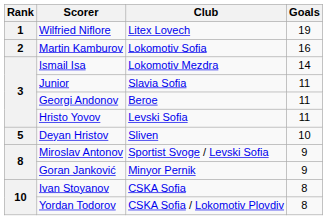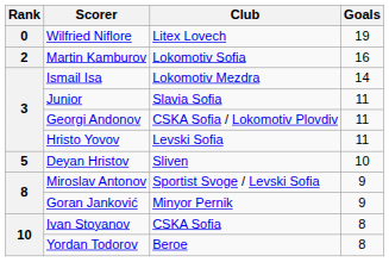 <table class="wikitable" style="text-align:center">
 <tr>
 <th>Rank</th>
 <th>Scorer</th>
 <th>Club</th>
 <th>Goals</th>
 </tr>
 <tr>
-<th>1</th>
+<th>0</th>
 <td align="left"> <a href='#'>Wilfried Niflore</a></td>
 <td align="left"><a href='#'>Litex Lovech</a></td>
 <td>19</td>
 </tr>
 <tr>
 <th>2</th>
 <td align="left"> <a href='#'>Martin Kamburov</a></td>
 <td align="left"><a href='#'>Lokomotiv Sofia</a></td>
 <td>16</td>
 </tr>
 <tr>
 <th rowspan="4">3</th>
 <td align="left"> <a href='#'>Ismail Isa</a></td>
 <td align="left"><a href='#'>Lokomotiv Mezdra</a></td>
 <td>14</td>
 </tr>
 <tr>
 <td align="left"> <a href='#'>Junior</a></td>
 <td align="left"><a href='#'>Slavia Sofia</a></td>
 <td>11</td>
 </tr>
 <tr>
 <td align="left"> <a href='#'>Georgi Andonov</a></td>
-<td align="left"><a href='#'>Beroe</a></td>
+<td align="left"><a href='#'>CSKA Sofia</a> / <a href='#'>Lokomotiv Plovdiv</a></td>
 <td>11</td>
 </tr>
 <tr>
 <td align="left"> <a href='#'>Hristo Yovov</a></td>
 <td align="left"><a href='#'>Levski Sofia</a></td>
 <td>11</td>
 </tr>
 <tr>
 <th>5</th>
 <td align="left"> <a href='#'>Deyan Hristov</a></td>
 <td align="left"><a href='#'>Sliven</a></td>
 <td>10</td>
 </tr>
 <tr>
 <th rowspan="2">8</th>
 <td align="left"> <a href='#'>Miroslav Antonov</a></td>
 <td align="left"><a href='#'>Sportist Svoge</a> / <a href='#'>Levski Sofia</a></td>
 <td>9</td>
 </tr>
 <tr>
 <td align="left"> <a href='#'>Goran Janković</a></td>
 <td align="left"><a href='#'>Minyor Pernik</a></td>
 <td>9</td>
 </tr>
 <tr>
 <th rowspan="2">10</th>
 <td align="left"> <a href='#'>Ivan Stoyanov</a></td>
 <td align="left"><a href='#'>CSKA Sofia</a></td>
 <td>8</td>
 </tr>
 <tr>
 <td align="left"> <a href='#'>Yordan Todorov</a></td>
-<td align="left"><a href='#'>CSKA Sofia</a> / <a href='#'>Lokomotiv Plovdiv</a></td>
+<td align="left"><a href='#'>Beroe</a></td>
 <td>8</td>
 </tr>
 </table>
